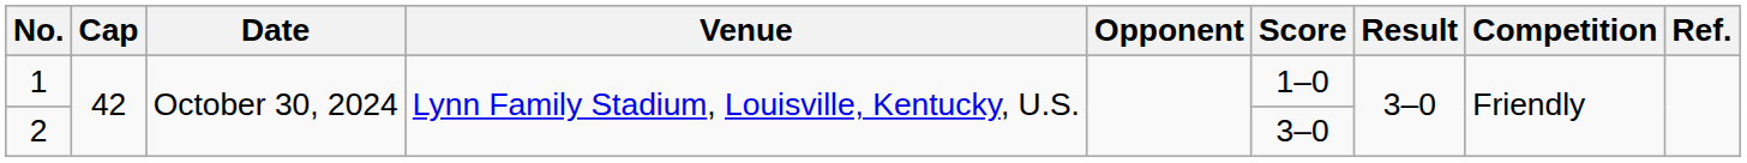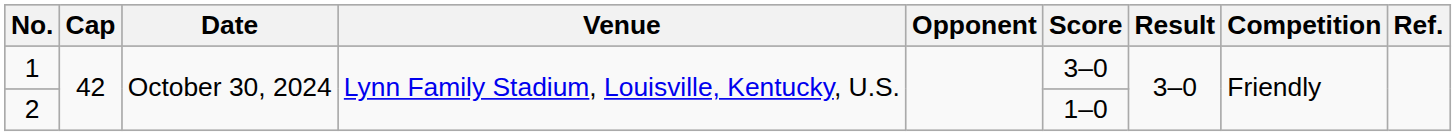 <table class="wikitable">
 <tr>
 <th>No.</th>
 <th>Cap</th>
 <th>Date</th>
 <th>Venue</th>
 <th>Opponent</th>
 <th>Score</th>
 <th>Result</th>
 <th>Competition</th>
 <th>Ref.</th>
 </tr>
 <tr>
 <td align=center>1</td>
 <td rowspan="2" align="center">42</td>
 <td rowspan="2">October 30, 2024</td>
 <td rowspan="2"><a href='#'>Lynn Family Stadium</a>, <a href='#'>Louisville, Kentucky</a>, U.S.</td>
 <td rowspan="2"></td>
-<td align=center>1–0</td>
+<td align=center>3–0</td>
 <td align=center rowspan=2>3–0</td>
 <td rowspan="2">Friendly</td>
 <td rowspan="2"></td>
 </tr>
 <tr>
 <td align=center>2</td>
-<td align=center>3–0</td>
+<td align=center>1–0</td>
 </tr>
 </table>
